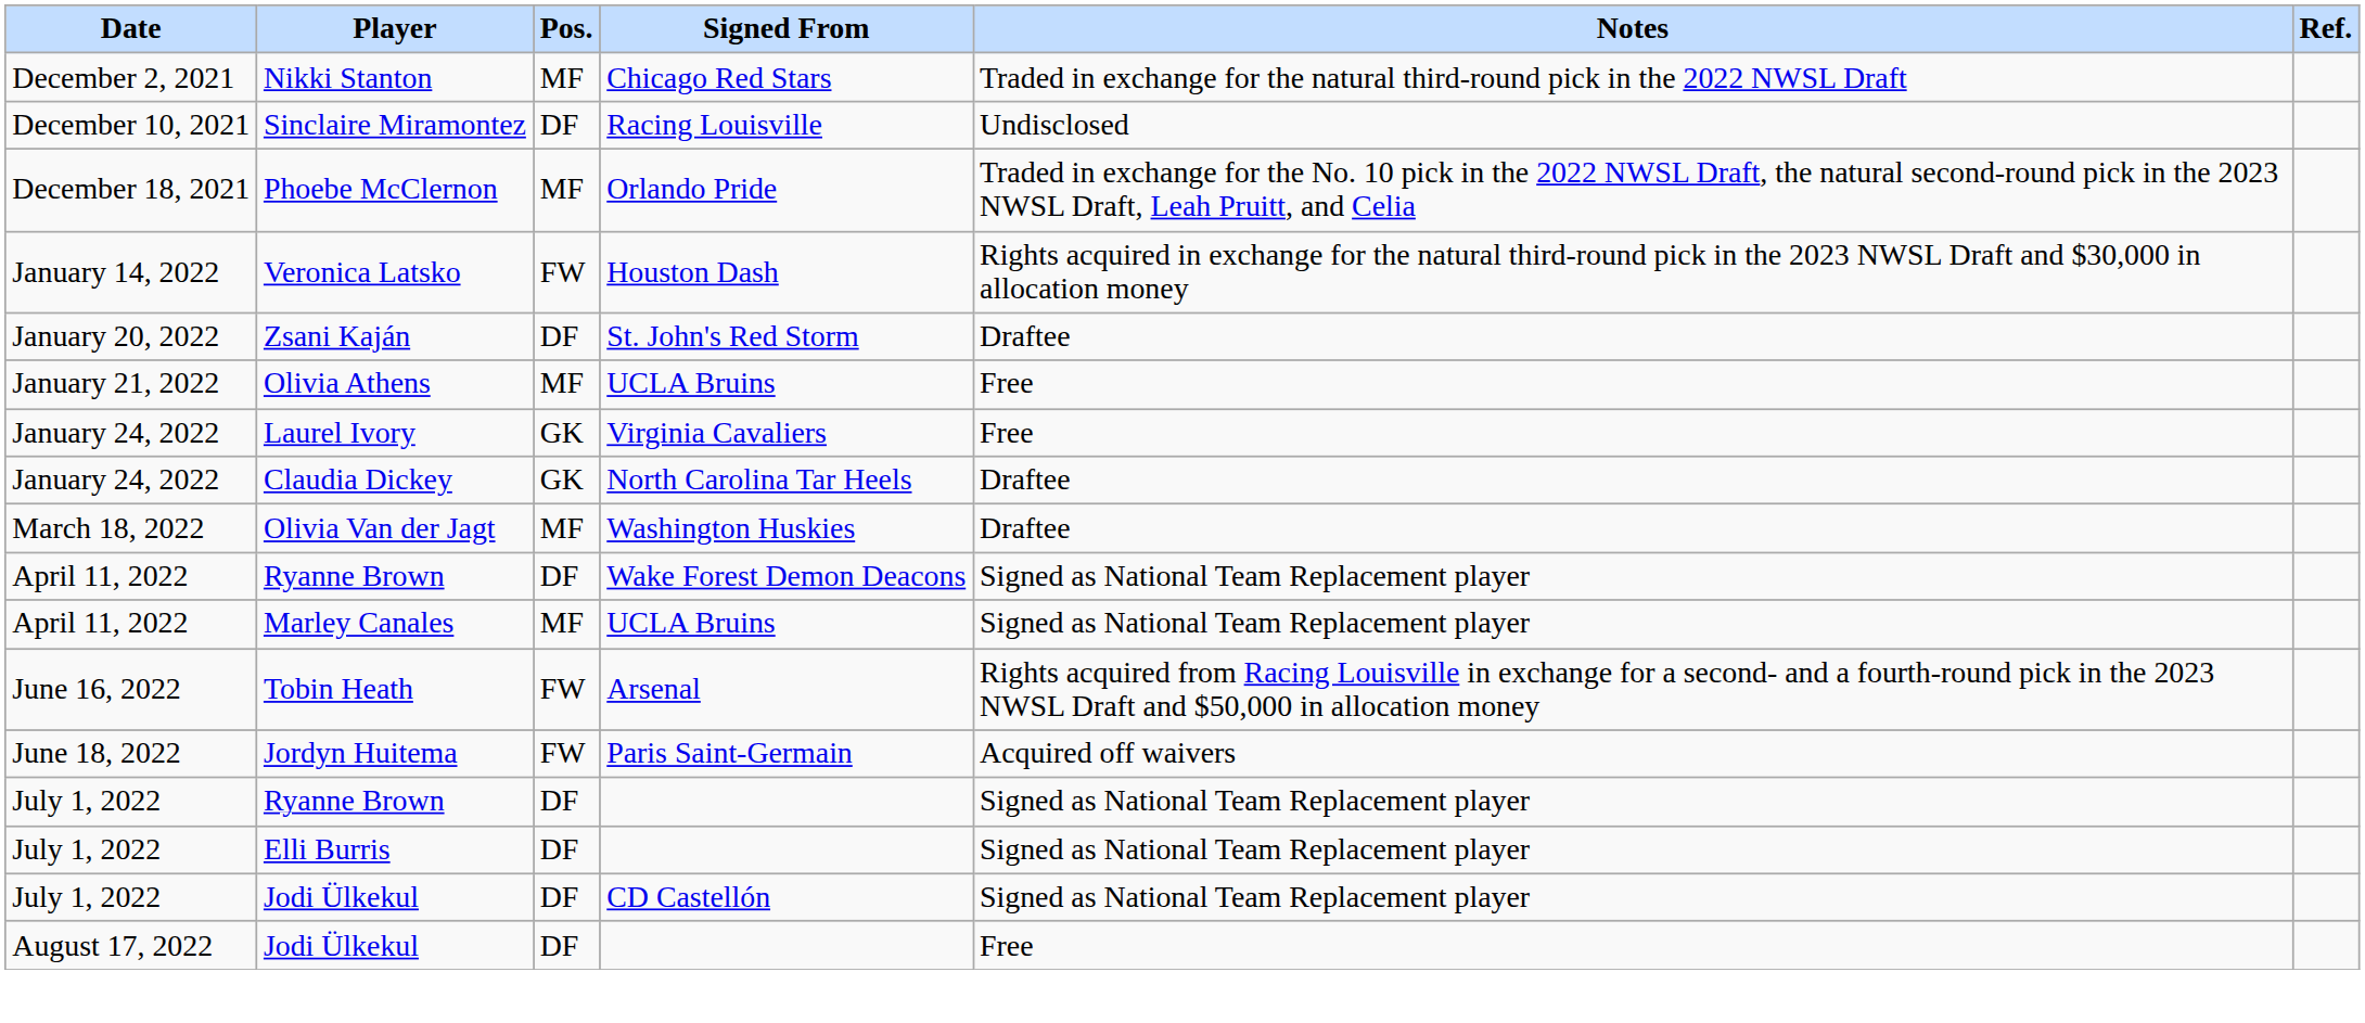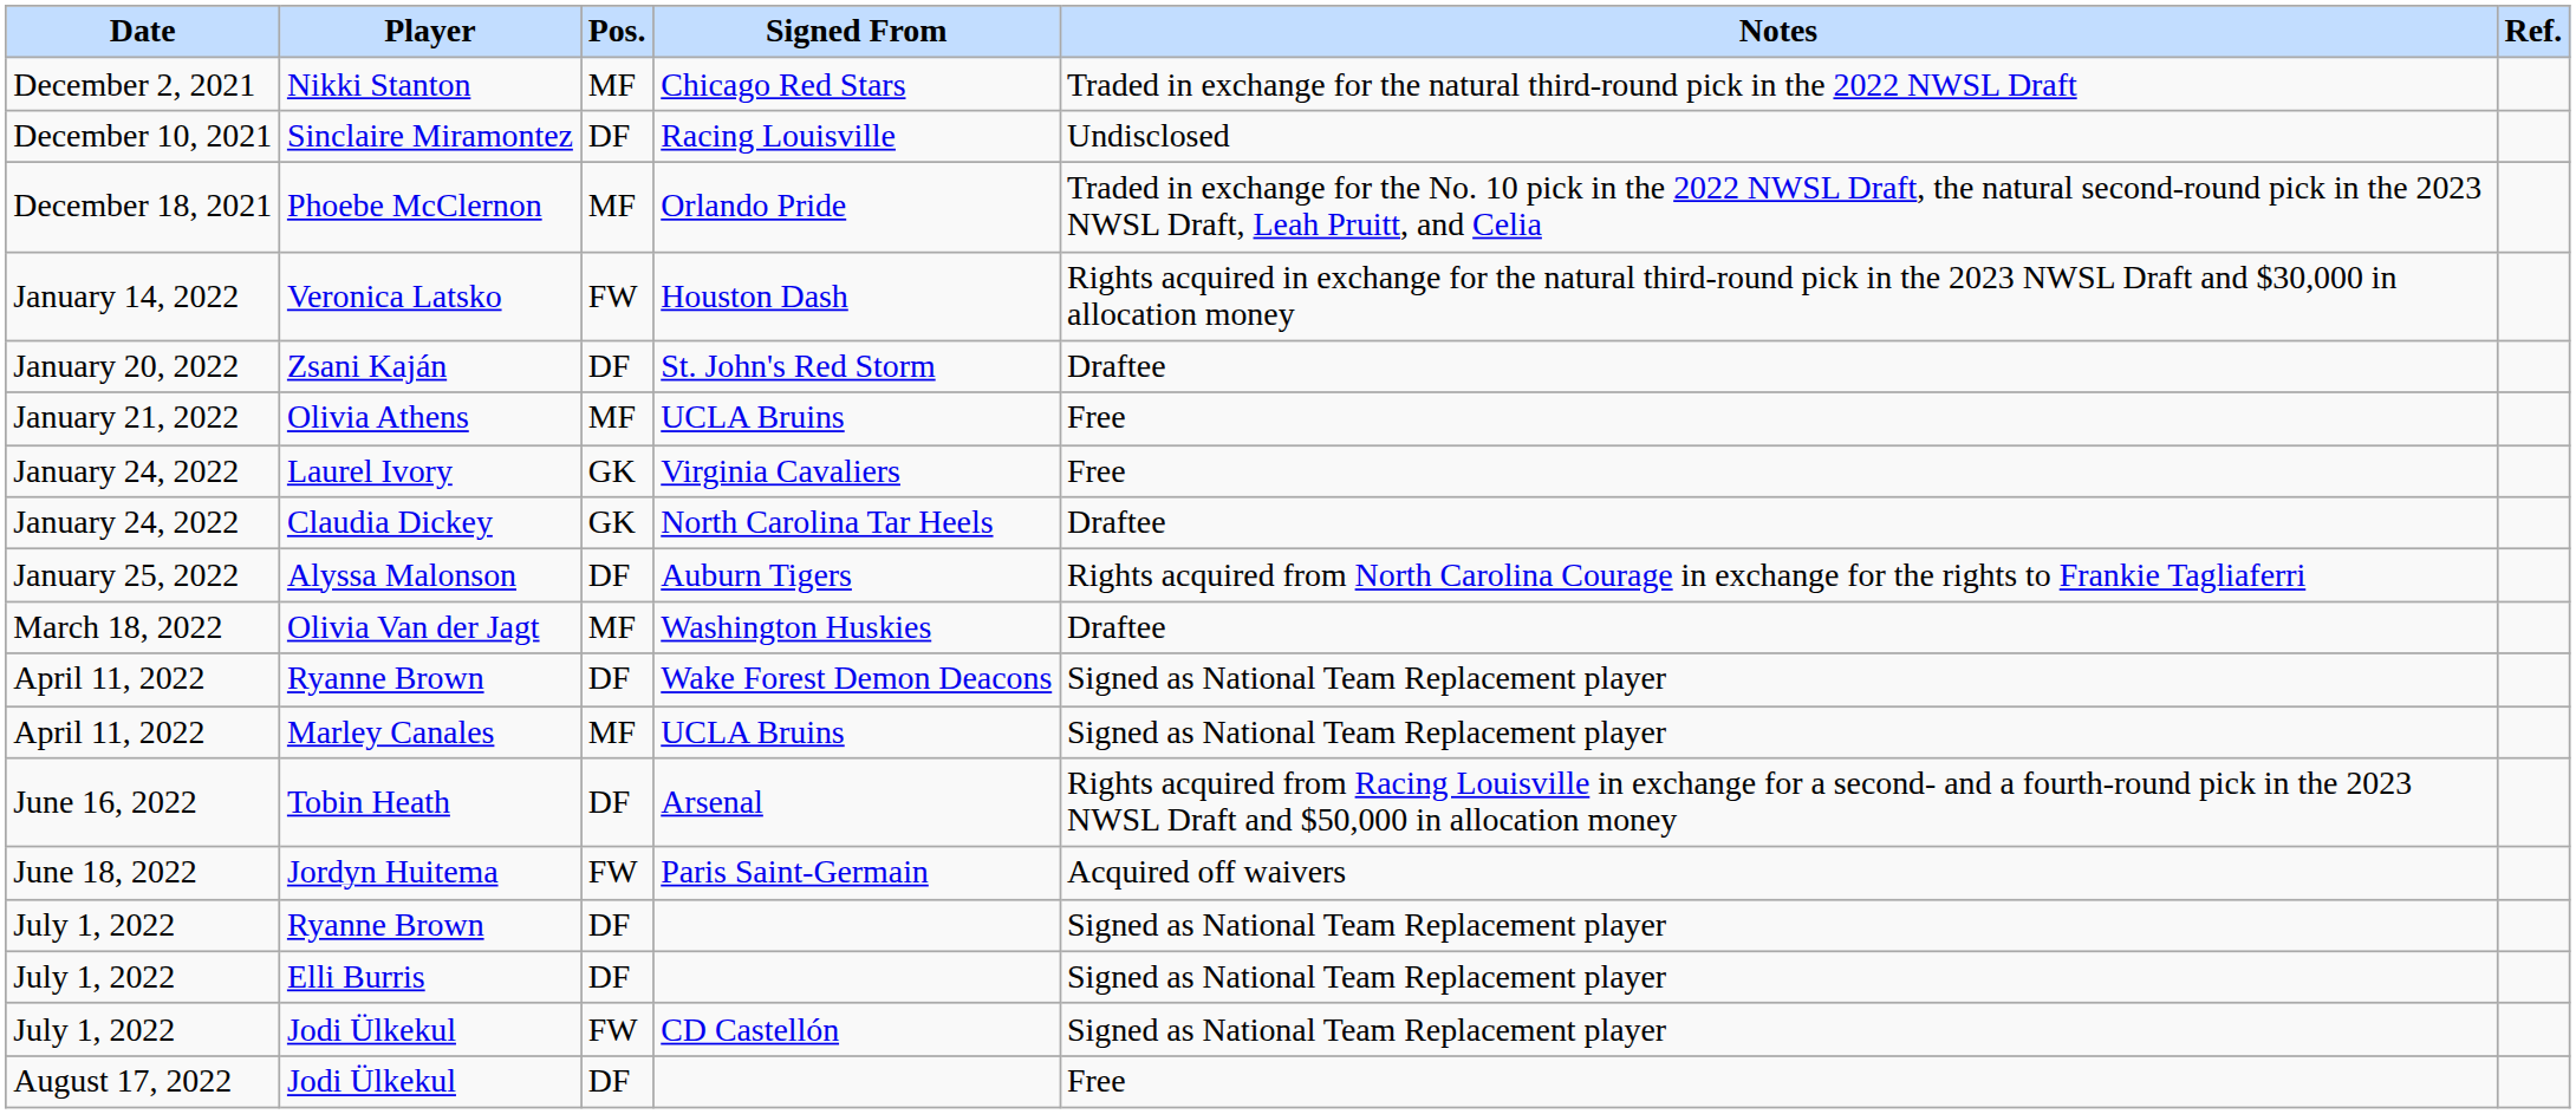 <table class="wikitable" style="text-align:left;">
 <tr>
 <th style="background:#c2ddff">Date</th>
 <th style="background:#c2ddff">Player</th>
 <th style="background:#c2ddff">Pos.</th>
 <th style="background:#c2ddff">Signed From</th>
 <th style="background:#c2ddff">Notes</th>
 <th style="background:#c2ddff">Ref.</th>
 </tr>
 <tr>
 <td style="white-space: nowrap;">December 2, 2021</td>
 <td style="white-space: nowrap;"> <a href='#'>Nikki Stanton</a></td>
 <td>MF</td>
 <td style="white-space: nowrap;"> <a href='#'>Chicago Red Stars</a></td>
 <td>Traded in exchange for the natural third-round pick in the <a href='#'>2022 NWSL Draft</a></td>
 <td></td>
 </tr>
 <tr>
 <td style="white-space: nowrap;">December 10, 2021</td>
 <td style="white-space: nowrap;"> <a href='#'>Sinclaire Miramontez</a></td>
 <td>DF</td>
 <td style="white-space: nowrap;"> <a href='#'>Racing Louisville</a></td>
 <td>Undisclosed</td>
 <td></td>
 </tr>
 <tr>
 <td style="white-space: nowrap;">December 18, 2021</td>
 <td style="white-space: nowrap;"> <a href='#'>Phoebe McClernon</a></td>
 <td>MF</td>
 <td style="white-space: nowrap;"> <a href='#'>Orlando Pride</a></td>
 <td>Traded in exchange for the No. 10 pick in the <a href='#'>2022 NWSL Draft</a>, the natural second-round pick in the 2023 NWSL Draft, <a href='#'>Leah Pruitt</a>, and <a href='#'>Celia</a></td>
 <td></td>
 </tr>
 <tr>
 <td style="white-space: nowrap;">January 14, 2022</td>
 <td style="white-space: nowrap;"> <a href='#'>Veronica Latsko</a></td>
 <td>FW</td>
 <td style="white-space: nowrap;"> <a href='#'>Houston Dash</a></td>
 <td>Rights acquired in exchange for the natural third-round pick in the 2023 NWSL Draft and $30,000 in allocation money</td>
 <td></td>
 </tr>
 <tr>
 <td style="white-space: nowrap;">January 20, 2022</td>
 <td style="white-space: nowrap;"> <a href='#'>Zsani Kaján</a></td>
 <td>DF</td>
 <td style="white-space: nowrap;"> <a href='#'>St. John's Red Storm</a></td>
 <td>Draftee</td>
 <td></td>
 </tr>
 <tr>
 <td style="white-space: nowrap;">January 21, 2022</td>
 <td style="white-space: nowrap;"> <a href='#'>Olivia Athens</a></td>
 <td>MF</td>
 <td style="white-space: nowrap;"> <a href='#'>UCLA Bruins</a></td>
 <td>Free</td>
 <td></td>
 </tr>
 <tr>
 <td style="white-space: nowrap;">January 24, 2022</td>
 <td style="white-space: nowrap;"> <a href='#'>Laurel Ivory</a></td>
 <td>GK</td>
 <td style="white-space: nowrap;"> <a href='#'>Virginia Cavaliers</a></td>
 <td>Free</td>
 <td></td>
 </tr>
 <tr>
 <td style="white-space: nowrap;">January 24, 2022</td>
 <td style="white-space: nowrap;"> <a href='#'>Claudia Dickey</a></td>
 <td>GK</td>
 <td style="white-space: nowrap;"> <a href='#'>North Carolina Tar Heels</a></td>
 <td>Draftee</td>
 <td></td>
 </tr>
 <tr>
+<td style="white-space: nowrap;">January 25, 2022</td>
+<td style="white-space: nowrap;"> <a href='#'>Alyssa Malonson</a></td>
+<td>DF</td>
+<td style="white-space: nowrap;"> <a href='#'>Auburn Tigers</a></td>
+<td>Rights acquired from <a href='#'>North Carolina Courage</a> in exchange for the rights to <a href='#'>Frankie Tagliaferri</a></td>
+<td></td>
+</tr>
+<tr>
 <td style="white-space: nowrap;">March 18, 2022</td>
 <td style="white-space: nowrap;"> <a href='#'>Olivia Van der Jagt</a></td>
 <td>MF</td>
 <td style="white-space: nowrap;"> <a href='#'>Washington Huskies</a></td>
 <td>Draftee</td>
 <td></td>
 </tr>
 <tr>
 <td style="white-space: nowrap;">April 11, 2022</td>
 <td style="white-space: nowrap;"> <a href='#'>Ryanne Brown</a></td>
 <td>DF</td>
 <td style="white-space: nowrap;"> <a href='#'>Wake Forest Demon Deacons</a></td>
 <td>Signed as National Team Replacement player</td>
 <td></td>
 </tr>
 <tr>
 <td style="white-space: nowrap;">April 11, 2022</td>
 <td style="white-space: nowrap;"> <a href='#'>Marley Canales</a></td>
 <td>MF</td>
 <td style="white-space: nowrap;"> <a href='#'>UCLA Bruins</a></td>
 <td>Signed as National Team Replacement player</td>
 <td></td>
 </tr>
 <tr>
 <td style="white-space: nowrap;">June 16, 2022</td>
 <td style="white-space: nowrap;"> <a href='#'>Tobin Heath</a></td>
-<td>FW</td>
+<td>DF</td>
 <td style="white-space: nowrap;"> <a href='#'>Arsenal</a></td>
 <td>Rights acquired from <a href='#'>Racing Louisville</a> in exchange for a second- and a fourth-round pick in the 2023 NWSL Draft and $50,000 in allocation money</td>
 <td></td>
 </tr>
 <tr>
 <td style="white-space: nowrap;">June 18, 2022</td>
 <td style="white-space: nowrap;"> <a href='#'>Jordyn Huitema</a></td>
 <td>FW</td>
 <td style="white-space: nowrap;"> <a href='#'>Paris Saint-Germain</a></td>
 <td>Acquired off waivers</td>
 <td></td>
 </tr>
 <tr>
 <td style="white-space: nowrap;">July 1, 2022</td>
 <td style="white-space: nowrap;"> <a href='#'>Ryanne Brown</a></td>
 <td>DF</td>
 <td style="white-space: nowrap;"></td>
 <td>Signed as National Team Replacement player</td>
 <td></td>
 </tr>
 <tr>
 <td style="white-space: nowrap;">July 1, 2022</td>
 <td style="white-space: nowrap;"> <a href='#'>Elli Burris</a></td>
 <td>DF</td>
 <td style="white-space: nowrap;"></td>
 <td>Signed as National Team Replacement player</td>
 <td></td>
 </tr>
 <tr>
 <td style="white-space: nowrap;">July 1, 2022</td>
 <td style="white-space: nowrap;"> <a href='#'>Jodi Ülkekul</a></td>
-<td>DF</td>
+<td>FW</td>
 <td style="white-space: nowrap;"> <a href='#'>CD Castellón</a></td>
 <td>Signed as National Team Replacement player</td>
 <td></td>
 </tr>
 <tr>
 <td style="white-space: nowrap;">August 17, 2022</td>
 <td style="white-space: nowrap;"> <a href='#'>Jodi Ülkekul</a></td>
 <td>DF</td>
 <td style="white-space: nowrap;"></td>
 <td>Free</td>
 <td></td>
 </tr>
 </table>
